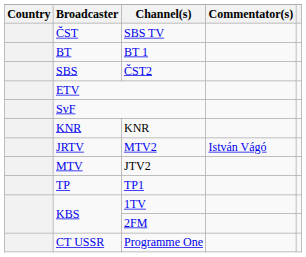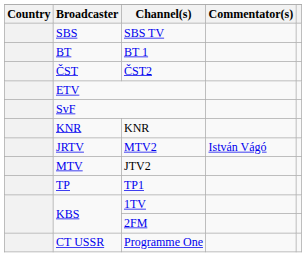 <table class="wikitable plainrowheaders">
 <tr>
 </tr>
 <tr>
 <th scope="col">Country</th>
 <th scope="col">Broadcaster</th>
 <th scope="col">Channel(s)</th>
 <th scope="col">Commentator(s)</th>
 <th scope="col"></th>
 </tr>
 <tr>
 <th scope="row"></th>
-<td><a href='#'>ČST</a></td>
+<td><a href='#'>SBS</a></td>
 <td><a href='#'>SBS TV</a></td>
 <td></td>
 <td style="text-align:center"></td>
 </tr>
 <tr>
 <th scope="row"></th>
 <td><a href='#'>BT</a></td>
 <td><a href='#'>BT 1</a></td>
 <td></td>
 <td style="text-align:center"></td>
 </tr>
 <tr>
 <th scope="row"></th>
-<td><a href='#'>SBS</a></td>
+<td><a href='#'>ČST</a></td>
 <td><a href='#'>ČST2</a></td>
 <td></td>
 <td style="text-align:center"></td>
 </tr>
 <tr>
 <th scope="row"></th>
 <td colspan="2"><a href='#'>ETV</a></td>
 <td></td>
 <td style="text-align:center"></td>
 </tr>
 <tr>
 <th scope="row"></th>
 <td colspan="2"><a href='#'>SvF</a></td>
 <td></td>
 <td style="text-align:center"></td>
 </tr>
 <tr>
 <th scope="row"></th>
 <td><a href='#'>KNR</a></td>
 <td>KNR</td>
 <td></td>
 <td style="text-align:center"></td>
 </tr>
 <tr>
 <th scope="row"></th>
 <td><a href='#'>JRTV</a></td>
 <td><a href='#'>MTV2</a></td>
 <td><a href='#'>István Vágó</a></td>
 <td style="text-align:center"></td>
 </tr>
 <tr>
 <th scope="row"></th>
 <td><a href='#'>MTV</a></td>
 <td>JTV2</td>
 <td></td>
 <td style="text-align:center"></td>
 </tr>
 <tr>
 <th scope="row"></th>
 <td><a href='#'>TP</a></td>
 <td><a href='#'>TP1</a></td>
 <td></td>
 <td style="text-align:center"></td>
 </tr>
 <tr>
 <th scope="rowgroup" rowspan="2"></th>
 <td rowspan="2"><a href='#'>KBS</a></td>
 <td><a href='#'>1TV</a></td>
 <td></td>
 <td style="text-align:center"></td>
 </tr>
 <tr>
 <td><a href='#'>2FM</a></td>
 <td></td>
 <td style="text-align:center"></td>
 </tr>
 <tr>
 <th scope="row"></th>
 <td><a href='#'>CT USSR</a></td>
 <td><a href='#'>Programme One</a></td>
 <td></td>
 <td style="text-align:center"></td>
 </tr>
 </table>
